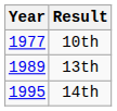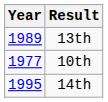 <table class="wikitable" style="text-align:center">
 <tr>
 <th>Year</th>
 <th>Result</th>
 </tr>
 <tr>
+<td><a href='#'>1989</a></td>
+<td>13th</td>
+</tr>
+<tr>
 <td><a href='#'>1977</a></td>
 <td>10th</td>
-</tr>
-<tr>
-<td><a href='#'>1989</a></td>
-<td>13th</td>
 </tr>
 <tr>
 <td><a href='#'>1995</a></td>
 <td>14th</td>
 </tr>
 </table>
